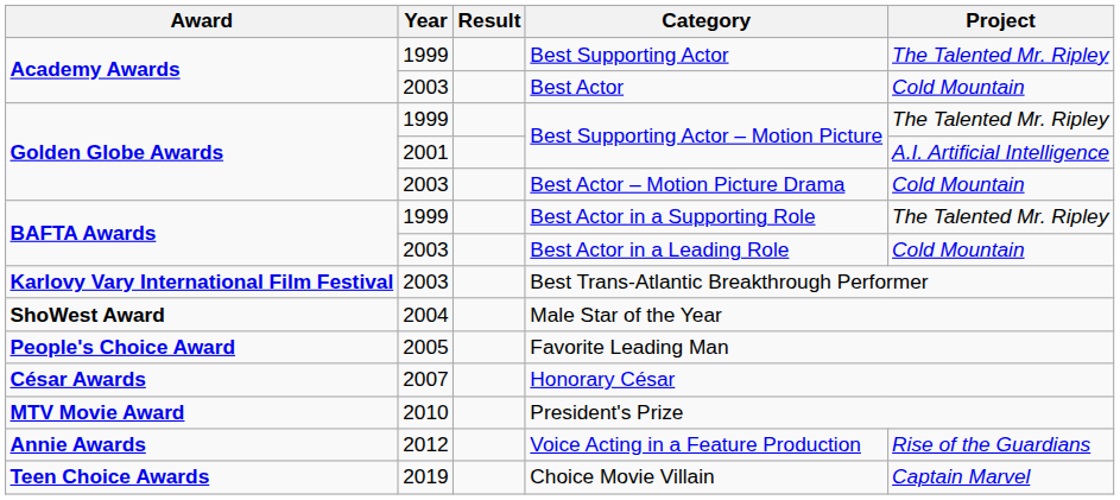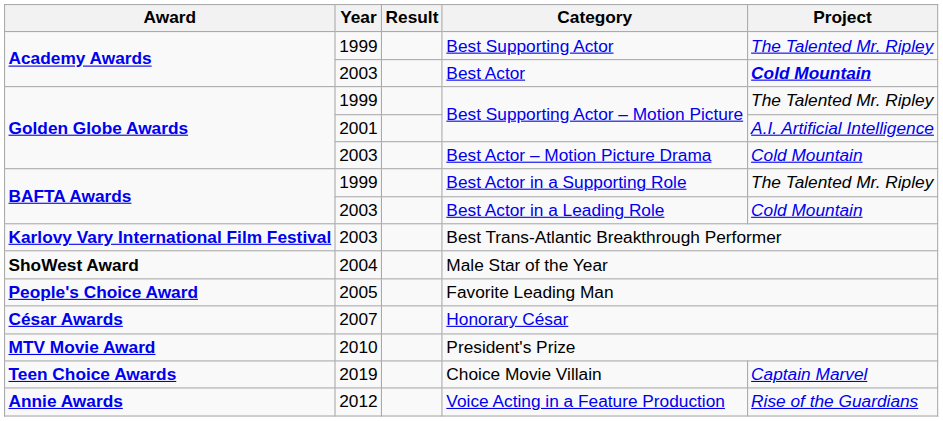 <table class="wikitable">
 <tr>
 <th>Award</th>
 <th>Year</th>
 <th>Result</th>
 <th>Category</th>
 <th>Project</th>
 </tr>
 <tr>
 <td rowspan=2><strong><a href='#'>Academy Awards</a></strong></td>
 <td>1999</td>
 <td></td>
 <td><a href='#'>Best Supporting Actor</a></td>
 <td><em><a href='#'>The Talented Mr. Ripley</a></em></td>
 </tr>
 <tr>
 <td>2003</td>
 <td></td>
 <td><a href='#'>Best Actor</a></td>
-<td><em><a href='#'>Cold Mountain</a></em></td>
+<td><strong><em><a href='#'>Cold Mountain</a></em></strong></td>
 </tr>
 <tr>
 <td rowspan=3><strong><a href='#'>Golden Globe Awards</a></strong></td>
 <td>1999</td>
 <td></td>
 <td rowspan=2><a href='#'>Best Supporting Actor – Motion Picture</a></td>
 <td><em>The Talented Mr. Ripley</em></td>
 </tr>
 <tr>
 <td>2001</td>
 <td></td>
 <td><em><a href='#'>A.I. Artificial Intelligence</a></em></td>
 </tr>
 <tr>
 <td>2003</td>
 <td></td>
 <td><a href='#'>Best Actor – Motion Picture Drama</a></td>
 <td><em><a href='#'>Cold Mountain</a></em></td>
 </tr>
 <tr>
 <td rowspan=2><strong><a href='#'>BAFTA Awards</a></strong></td>
 <td>1999</td>
 <td></td>
 <td><a href='#'>Best Actor in a Supporting Role</a></td>
 <td><em>The Talented Mr. Ripley</em></td>
 </tr>
 <tr>
 <td>2003</td>
 <td></td>
 <td><a href='#'>Best Actor in a Leading Role</a></td>
 <td><em><a href='#'>Cold Mountain</a></em></td>
 </tr>
 <tr>
 <td><strong><a href='#'>Karlovy Vary International Film Festival</a></strong></td>
 <td>2003</td>
 <td></td>
 <td colspan=2>Best Trans-Atlantic Breakthrough Performer</td>
 </tr>
 <tr>
 <td><strong>ShoWest Award</strong></td>
 <td>2004</td>
 <td></td>
 <td colspan=2>Male Star of the Year</td>
 </tr>
 <tr>
 <td><strong><a href='#'>People's Choice Award</a></strong></td>
 <td>2005</td>
 <td></td>
 <td colspan=2>Favorite Leading Man</td>
 </tr>
 <tr>
 <td><strong><a href='#'>César Awards</a></strong></td>
 <td>2007</td>
 <td></td>
 <td colspan=2><a href='#'>Honorary César</a></td>
 </tr>
 <tr>
 <td><strong><a href='#'>MTV Movie Award</a></strong></td>
 <td>2010</td>
 <td></td>
 <td colspan=2>President's Prize</td>
 </tr>
 <tr>
+<td><strong><a href='#'>Teen Choice Awards</a></strong></td>
+<td>2019</td>
+<td></td>
+<td>Choice Movie Villain</td>
+<td><em><a href='#'>Captain Marvel</a></em></td>
+</tr>
+<tr>
 <td><strong><a href='#'>Annie Awards</a></strong></td>
 <td>2012</td>
 <td></td>
 <td><a href='#'>Voice Acting in a Feature Production</a></td>
 <td><em><a href='#'>Rise of the Guardians</a></em></td>
 </tr>
-<tr>
-<td><strong><a href='#'>Teen Choice Awards</a></strong></td>
-<td>2019</td>
-<td></td>
-<td>Choice Movie Villain</td>
-<td><em><a href='#'>Captain Marvel</a></em></td>
-</tr>
 </table>
